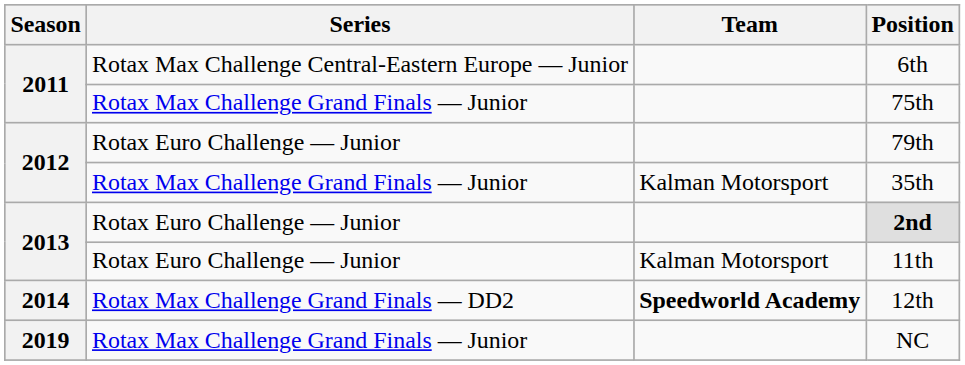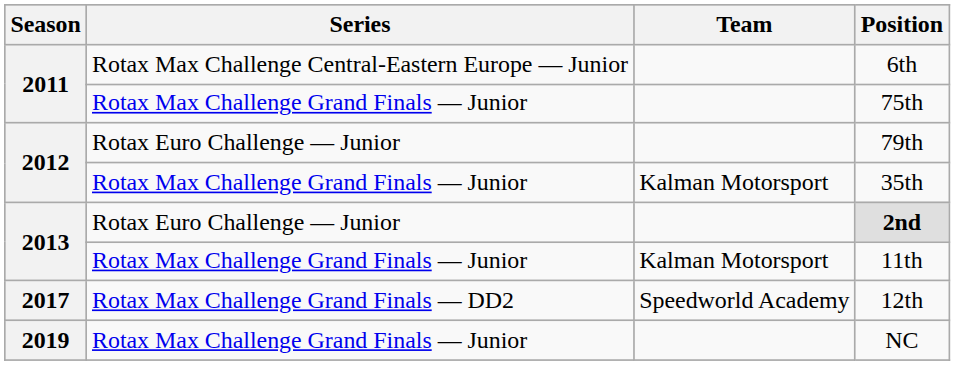 <table class="wikitable" style="font-size: 90%; text-align:center">
 <tr>
 <th>Season</th>
 <th>Series</th>
 <th>Team</th>
 <th>Position</th>
 </tr>
 <tr>
 <th rowspan="2">2011</th>
 <td align="left">Rotax Max Challenge Central-Eastern Europe — Junior</td>
 <td align="left"></td>
 <td>6th</td>
 </tr>
 <tr>
 <td align="left"><a href='#'>Rotax Max Challenge Grand Finals</a> — Junior</td>
 <td align="left"></td>
 <td>75th</td>
 </tr>
 <tr>
 <th rowspan="2">2012</th>
 <td align="left">Rotax Euro Challenge — Junior</td>
 <td align="left"></td>
 <td>79th</td>
 </tr>
 <tr>
 <td align="left"><a href='#'>Rotax Max Challenge Grand Finals</a> — Junior</td>
 <td align="left">Kalman Motorsport</td>
 <td>35th</td>
 </tr>
 <tr>
 <th rowspan="2">2013</th>
 <td align="left">Rotax Euro Challenge — Junior</td>
 <td align="left"></td>
 <td style="background:#DFDFDF;"><strong>2nd</strong></td>
 </tr>
 <tr>
-<td align="left">Rotax Euro Challenge — Junior</td>
+<td align="left"><a href='#'>Rotax Max Challenge Grand Finals</a> — Junior</td>
 <td align="left">Kalman Motorsport</td>
 <td>11th</td>
 </tr>
 <tr>
-<th>2014</th>
+<th>2017</th>
 <td align="left"><a href='#'>Rotax Max Challenge Grand Finals</a> — DD2</td>
-<td align="left"><strong>Speedworld Academy</strong></td>
+<td align="left">Speedworld Academy</td>
 <td>12th</td>
 </tr>
 <tr>
 <th>2019</th>
 <td align="left"><a href='#'>Rotax Max Challenge Grand Finals</a> — Junior</td>
 <td align="left"></td>
 <td>NC</td>
 </tr>
 </table>
